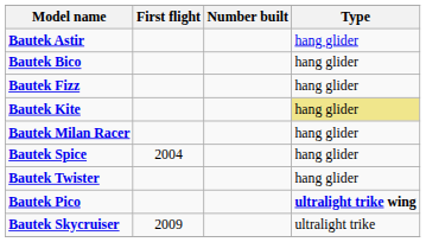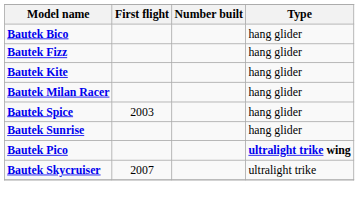 <table class="wikitable" align=center style="font-size:90%;">
 <tr>
 </tr>
 <tr style="background:#efefef;">
 <th>Model name</th>
 <th>First flight</th>
 <th>Number built</th>
 <th>Type</th>
-</tr>
-<tr>
-<td align=left><strong><a href='#'>Bautek Astir</a></strong></td>
-<td align=center></td>
-<td align=center></td>
-<td align=left><a href='#'>hang glider</a></td>
 </tr>
 <tr>
 <td align=left><strong><a href='#'>Bautek Bico</a></strong></td>
 <td align=center></td>
 <td align=center></td>
 <td align=left>hang glider</td>
 </tr>
 <tr>
 <td align=left><strong><a href='#'>Bautek Fizz</a></strong></td>
 <td align=center></td>
 <td align=center></td>
 <td align=left>hang glider</td>
 </tr>
 <tr>
 <td align=left><strong><a href='#'>Bautek Kite</a></strong></td>
 <td align=center></td>
 <td align=center></td>
-<td align=left style="background: khaki;">hang glider</td>
+<td align=left>hang glider</td>
 </tr>
 <tr>
 <td align=left><strong><a href='#'>Bautek Milan Racer</a></strong></td>
 <td align=center></td>
 <td align=center></td>
 <td align=left>hang glider</td>
 </tr>
 <tr>
 <td align=left><strong><a href='#'>Bautek Spice</a></strong></td>
-<td align=center>2004</td>
+<td align=center>2003</td>
 <td align=center></td>
 <td align=left>hang glider</td>
 </tr>
 <tr>
-<td align=left><strong><a href='#'>Bautek Twister</a></strong></td>
+<td align=left><strong><a href='#'>Bautek Sunrise</a></strong></td>
 <td align=center></td>
 <td align=center></td>
 <td align=left>hang glider</td>
 </tr>
 <tr>
 <td align=left><strong><a href='#'>Bautek Pico</a></strong></td>
 <td align=center></td>
 <td align=center></td>
 <td align=left><strong><a href='#'>ultralight trike</a> wing</strong></td>
 </tr>
 <tr>
 <td align=left><strong><a href='#'>Bautek Skycruiser</a></strong></td>
-<td align=center>2009</td>
+<td align=center>2007</td>
 <td align=center></td>
 <td align=left>ultralight trike</td>
 </tr>
 <tr>
 </tr>
 </table>
